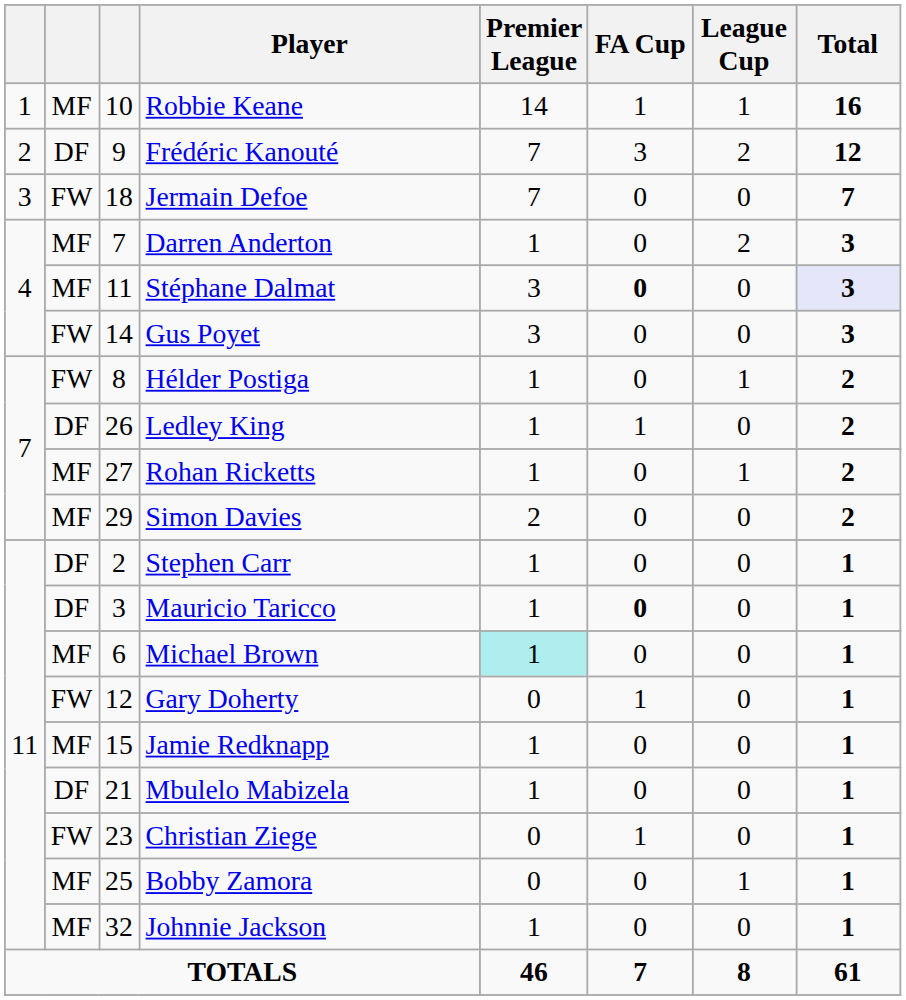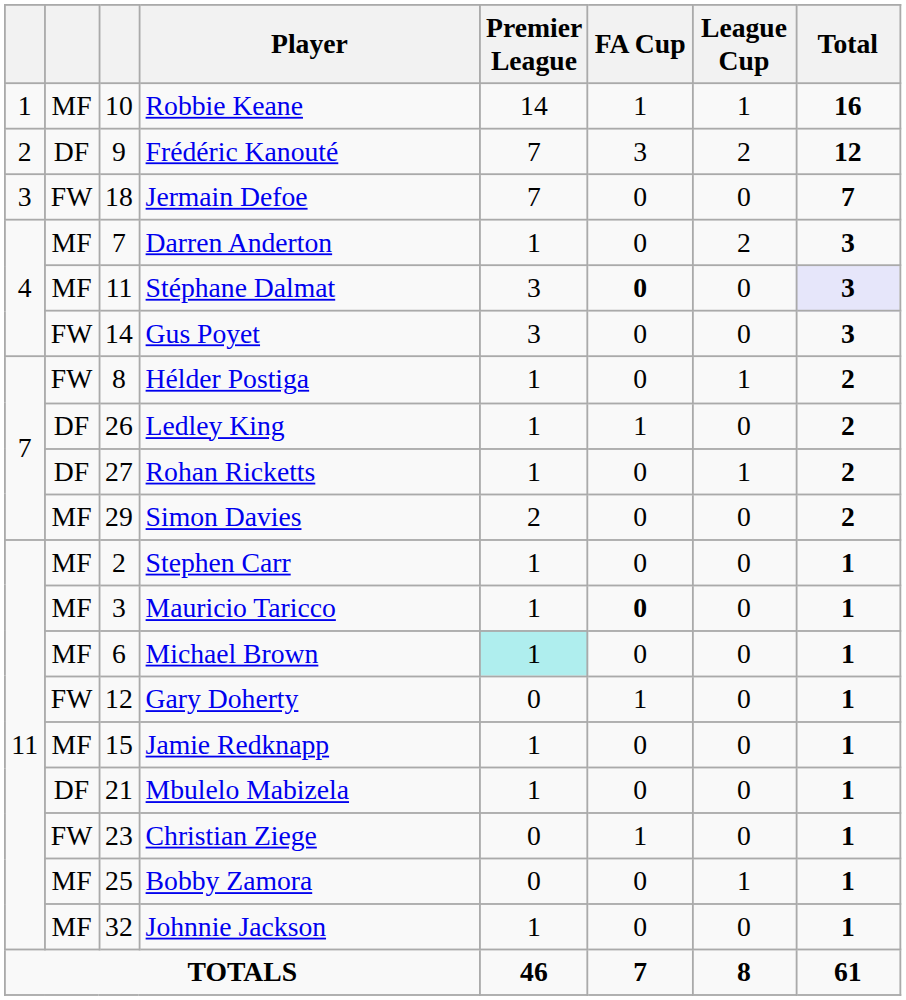 <table class="wikitable sortable" style="font-size: 95%; text-align: center;">
 <tr>
 <th width=10></th>
 <th width=10></th>
 <th width=10></th>
 <th width=180>Player</th>
 <th width=50>Premier League</th>
 <th width=50>FA Cup</th>
 <th width=50>League Cup</th>
 <th width=50>Total</th>
 </tr>
 <tr>
 <td>1</td>
 <td>MF</td>
 <td>10</td>
 <td align=left> <a href='#'>Robbie Keane</a></td>
 <td>14</td>
 <td>1</td>
 <td>1</td>
 <td><strong>16</strong></td>
 </tr>
 <tr>
 <td>2</td>
 <td>DF</td>
 <td>9</td>
 <td align=left> <a href='#'>Frédéric Kanouté</a></td>
 <td>7</td>
 <td>3</td>
 <td>2</td>
 <td><strong>12</strong></td>
 </tr>
 <tr>
 <td>3</td>
 <td>FW</td>
 <td>18</td>
 <td align="left"> <a href='#'>Jermain Defoe</a></td>
 <td>7</td>
 <td>0</td>
 <td>0</td>
 <td><strong>7</strong></td>
 </tr>
 <tr>
 <td rowspan="3">4</td>
 <td>MF</td>
 <td>7</td>
 <td align="left"> <a href='#'>Darren Anderton</a></td>
 <td>1</td>
 <td>0</td>
 <td>2</td>
 <td><strong>3</strong></td>
 </tr>
 <tr>
 <td>MF</td>
 <td>11</td>
 <td align="left"> <a href='#'>Stéphane Dalmat</a></td>
 <td>3</td>
 <td><strong>0</strong></td>
 <td>0</td>
 <td style="background: lavender;"><strong>3</strong></td>
 </tr>
 <tr>
 <td>FW</td>
 <td>14</td>
 <td align="left"> <a href='#'>Gus Poyet</a></td>
 <td>3</td>
 <td>0</td>
 <td>0</td>
 <td><strong>3</strong></td>
 </tr>
 <tr>
 <td rowspan="4">7</td>
 <td>FW</td>
 <td>8</td>
 <td align="left"> <a href='#'>Hélder Postiga</a></td>
 <td>1</td>
 <td>0</td>
 <td>1</td>
 <td><strong>2</strong></td>
 </tr>
 <tr>
 <td>DF</td>
 <td>26</td>
 <td align="left"> <a href='#'>Ledley King</a></td>
 <td>1</td>
 <td>1</td>
 <td>0</td>
 <td><strong>2</strong></td>
 </tr>
 <tr>
-<td>MF</td>
+<td>DF</td>
 <td>27</td>
 <td align="left"> <a href='#'>Rohan Ricketts</a></td>
 <td>1</td>
 <td>0</td>
 <td>1</td>
 <td><strong>2</strong></td>
 </tr>
 <tr>
 <td>MF</td>
 <td>29</td>
 <td align="left"> <a href='#'>Simon Davies</a></td>
 <td>2</td>
 <td>0</td>
 <td>0</td>
 <td><strong>2</strong></td>
 </tr>
 <tr>
 <td rowspan="9">11</td>
-<td>DF</td>
+<td>MF</td>
 <td>2</td>
 <td align="left"> <a href='#'>Stephen Carr</a></td>
 <td>1</td>
 <td>0</td>
 <td>0</td>
 <td><strong>1</strong></td>
 </tr>
 <tr>
-<td>DF</td>
+<td>MF</td>
 <td>3</td>
 <td align="left"> <a href='#'>Mauricio Taricco</a></td>
 <td>1</td>
 <td><strong>0</strong></td>
 <td>0</td>
 <td><strong>1</strong></td>
 </tr>
 <tr>
 <td>MF</td>
 <td>6</td>
 <td align="left"> <a href='#'>Michael Brown</a></td>
 <td style="background: paleturquoise;">1</td>
 <td>0</td>
 <td>0</td>
 <td><strong>1</strong></td>
 </tr>
 <tr>
 <td>FW</td>
 <td>12</td>
 <td align="left"> <a href='#'>Gary Doherty</a></td>
 <td>0</td>
 <td>1</td>
 <td>0</td>
 <td><strong>1</strong></td>
 </tr>
 <tr>
 <td>MF</td>
 <td>15</td>
 <td align="left"> <a href='#'>Jamie Redknapp</a></td>
 <td>1</td>
 <td>0</td>
 <td>0</td>
 <td><strong>1</strong></td>
 </tr>
 <tr>
 <td>DF</td>
 <td>21</td>
 <td align="left"> <a href='#'>Mbulelo Mabizela</a></td>
 <td>1</td>
 <td>0</td>
 <td>0</td>
 <td><strong>1</strong></td>
 </tr>
 <tr>
 <td>FW</td>
 <td>23</td>
 <td align="left"> <a href='#'>Christian Ziege</a></td>
 <td>0</td>
 <td>1</td>
 <td>0</td>
 <td><strong>1</strong></td>
 </tr>
 <tr>
 <td>MF</td>
 <td>25</td>
 <td align="left"> <a href='#'>Bobby Zamora</a></td>
 <td>0</td>
 <td>0</td>
 <td>1</td>
 <td><strong>1</strong></td>
 </tr>
 <tr>
 <td>MF</td>
 <td>32</td>
 <td align="left"> <a href='#'>Johnnie Jackson</a></td>
 <td>1</td>
 <td>0</td>
 <td>0</td>
 <td><strong>1</strong></td>
 </tr>
 <tr>
 <td colspan="4"><strong>TOTALS</strong></td>
 <td><strong>46</strong></td>
 <td><strong>7</strong></td>
 <td><strong>8</strong></td>
 <td><strong>61</strong></td>
 </tr>
 </table>
